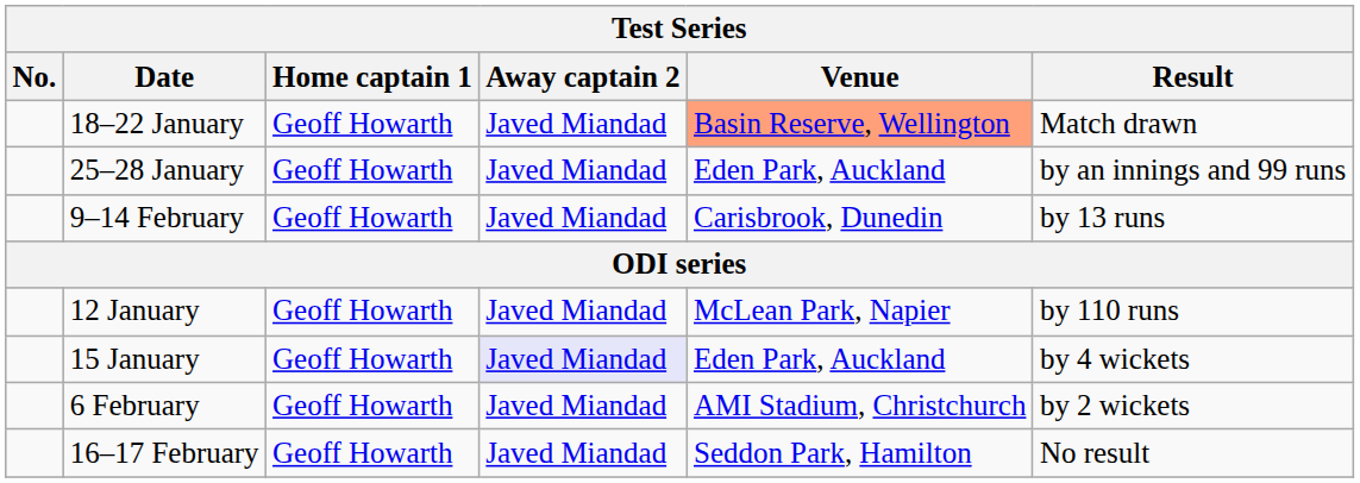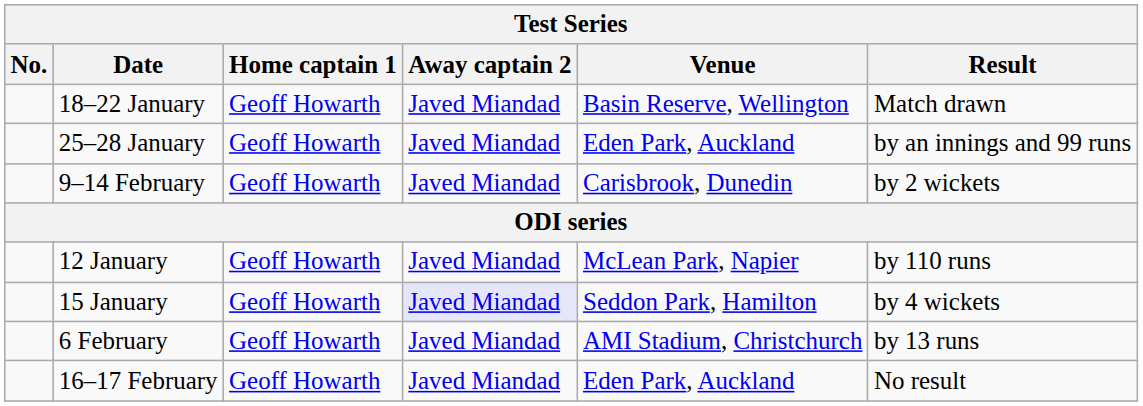 <table class="wikitable">
 <tr>
 <th colspan="9">Test Series</th>
 </tr>
 <tr>
 <th>No.</th>
 <th>Date</th>
 <th>Home captain 1</th>
 <th>Away captain 2</th>
 <th>Venue</th>
 <th>Result</th>
 </tr>
 <tr>
 <td></td>
 <td>18–22 January</td>
 <td><a href='#'>Geoff Howarth</a></td>
 <td><a href='#'>Javed Miandad</a></td>
-<td style="background: lightsalmon;"><a href='#'>Basin Reserve</a>, <a href='#'>Wellington</a></td>
+<td><a href='#'>Basin Reserve</a>, <a href='#'>Wellington</a></td>
 <td>Match drawn</td>
 </tr>
 <tr>
 <td></td>
 <td>25–28 January</td>
 <td><a href='#'>Geoff Howarth</a></td>
 <td><a href='#'>Javed Miandad</a></td>
 <td><a href='#'>Eden Park</a>, <a href='#'>Auckland</a></td>
 <td> by an innings and 99 runs</td>
 </tr>
 <tr>
 <td></td>
 <td>9–14 February</td>
 <td><a href='#'>Geoff Howarth</a></td>
 <td><a href='#'>Javed Miandad</a></td>
 <td><a href='#'>Carisbrook</a>, <a href='#'>Dunedin</a></td>
-<td> by 13 runs</td>
+<td> by 2 wickets</td>
 </tr>
 <tr>
 <th colspan="9">ODI series</th>
 </tr>
 <tr>
 <td></td>
 <td>12 January</td>
 <td><a href='#'>Geoff Howarth</a></td>
 <td><a href='#'>Javed Miandad</a></td>
 <td><a href='#'>McLean Park</a>, <a href='#'>Napier</a></td>
 <td> by 110 runs</td>
 </tr>
 <tr>
 <td></td>
 <td>15 January</td>
 <td><a href='#'>Geoff Howarth</a></td>
 <td style="background: lavender;"><a href='#'>Javed Miandad</a></td>
-<td><a href='#'>Eden Park</a>, <a href='#'>Auckland</a></td>
+<td><a href='#'>Seddon Park</a>, <a href='#'>Hamilton</a></td>
 <td> by 4 wickets</td>
 </tr>
 <tr>
 <td></td>
 <td>6 February</td>
 <td><a href='#'>Geoff Howarth</a></td>
 <td><a href='#'>Javed Miandad</a></td>
 <td><a href='#'>AMI Stadium</a>, <a href='#'>Christchurch</a></td>
-<td> by 2 wickets</td>
+<td> by 13 runs</td>
 </tr>
 <tr>
 <td></td>
 <td>16–17 February</td>
 <td><a href='#'>Geoff Howarth</a></td>
 <td><a href='#'>Javed Miandad</a></td>
-<td><a href='#'>Seddon Park</a>, <a href='#'>Hamilton</a></td>
+<td><a href='#'>Eden Park</a>, <a href='#'>Auckland</a></td>
 <td>No result</td>
 </tr>
 </table>
